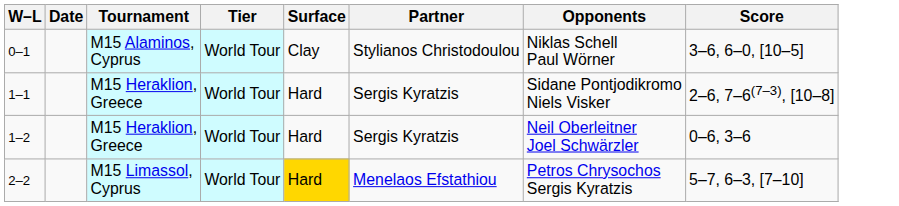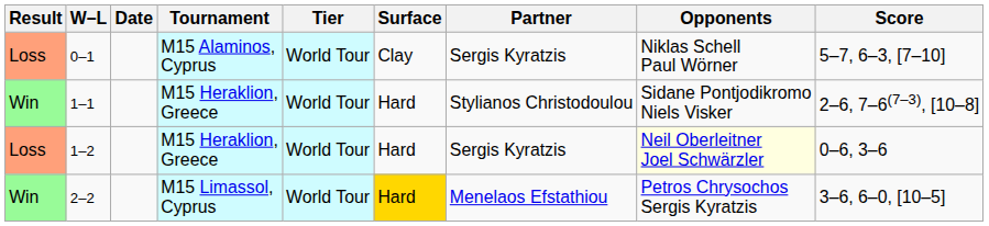 <table class="sortable wikitable nowrap">
 <tr>
+<th>Result</th>
 <th class="unsortable">W–L</th>
 <th>Date</th>
 <th>Tournament</th>
 <th>Tier</th>
 <th>Surface</th>
 <th>Partner</th>
 <th>Opponents</th>
 <th class="unsortable">Score</th>
 </tr>
 <tr>
+<td bgcolor=FFA07A>Loss</td>
 <td><small>0–1</small></td>
 <td></td>
 <td style="background:#cffcff;">M15 <a href='#'>Alaminos</a>, <br> Cyprus</td>
 <td style="background:#cffcff;">World Tour</td>
 <td>Clay</td>
-<td> Stylianos Christodoulou</td>
+<td> Sergis Kyratzis</td>
 <td> Niklas Schell<br> Paul Wörner</td>
-<td>3–6, 6–0, [10–5]</td>
+<td>5–7, 6–3, [7–10]</td>
 </tr>
 <tr>
+<td bgcolor=98FB98>Win</td>
 <td><small>1–1</small></td>
 <td></td>
 <td style="background:#cffcff;">M15 <a href='#'>Heraklion</a>, <br> Greece</td>
 <td style="background:#cffcff;">World Tour</td>
 <td>Hard</td>
-<td> Sergis Kyratzis</td>
+<td> Stylianos Christodoulou</td>
 <td> Sidane Pontjodikromo<br> Niels Visker</td>
 <td>2–6, 7–6<sup>(7–3)</sup>, [10–8]</td>
 </tr>
 <tr>
+<td bgcolor=FFA07A>Loss</td>
 <td><small>1–2</small></td>
 <td></td>
 <td style="background:#cffcff;">M15 <a href='#'>Heraklion</a>, <br> Greece</td>
 <td style="background:#cffcff;">World Tour</td>
 <td>Hard</td>
 <td> Sergis Kyratzis</td>
-<td> <a href='#'>Neil Oberleitner</a> <br> <a href='#'>Joel Schwärzler</a></td>
+<td style="background: lightyellow;"> <a href='#'>Neil Oberleitner</a> <br> <a href='#'>Joel Schwärzler</a></td>
 <td>0–6, 3–6</td>
 </tr>
 <tr>
+<td bgcolor=98FB98>Win</td>
 <td><small>2–2</small></td>
 <td></td>
 <td style="background:#cffcff;">M15 <a href='#'>Limassol</a>, <br> Cyprus</td>
 <td style="background:#cffcff;">World Tour</td>
 <td style="background: gold;">Hard</td>
 <td> <a href='#'>Menelaos Efstathiou</a></td>
 <td> <a href='#'>Petros Chrysochos</a> <br> Sergis Kyratzis</td>
-<td>5–7, 6–3, [7–10]</td>
+<td>3–6, 6–0, [10–5]</td>
 </tr>
 </table>
